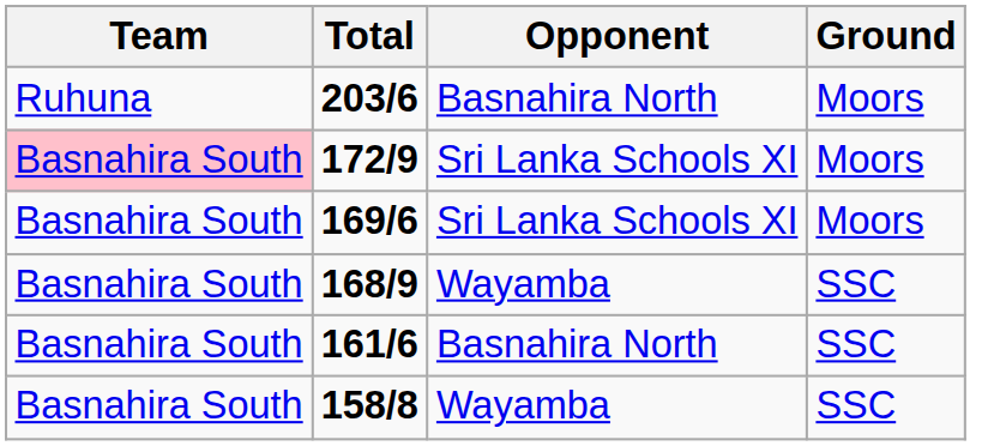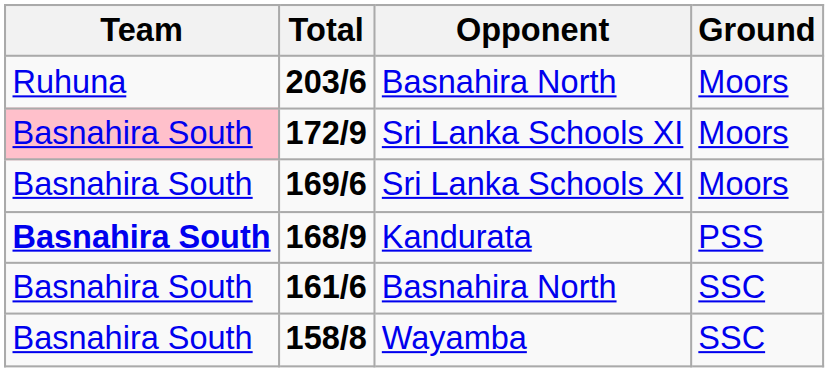 <table class="wikitable">
 <tr>
 <th>Team</th>
 <th>Total</th>
 <th>Opponent</th>
 <th>Ground</th>
 </tr>
 <tr>
 <td><a href='#'>Ruhuna</a></td>
 <td><strong>203/6</strong></td>
 <td><a href='#'>Basnahira North</a></td>
 <td><a href='#'>Moors</a></td>
 </tr>
 <tr>
 <td style="background: pink;"><a href='#'>Basnahira South</a></td>
 <td><strong>172/9</strong></td>
 <td><a href='#'>Sri Lanka Schools XI</a></td>
 <td><a href='#'>Moors</a></td>
 </tr>
 <tr>
 <td><a href='#'>Basnahira South</a></td>
 <td><strong>169/6</strong></td>
 <td><a href='#'>Sri Lanka Schools XI</a></td>
 <td><a href='#'>Moors</a></td>
 </tr>
 <tr>
-<td><a href='#'>Basnahira South</a></td>
+<td><strong><a href='#'>Basnahira South</a></strong></td>
 <td><strong>168/9</strong></td>
-<td><a href='#'>Wayamba</a></td>
-<td><a href='#'>SSC</a></td>
+<td><a href='#'>Kandurata</a></td>
+<td><a href='#'>PSS</a></td>
 </tr>
 <tr>
 <td><a href='#'>Basnahira South</a></td>
 <td><strong>161/6</strong></td>
 <td><a href='#'>Basnahira North</a></td>
 <td><a href='#'>SSC</a></td>
 </tr>
 <tr>
 <td><a href='#'>Basnahira South</a></td>
 <td><strong>158/8</strong></td>
 <td><a href='#'>Wayamba</a></td>
 <td><a href='#'>SSC</a></td>
 </tr>
 </table>
